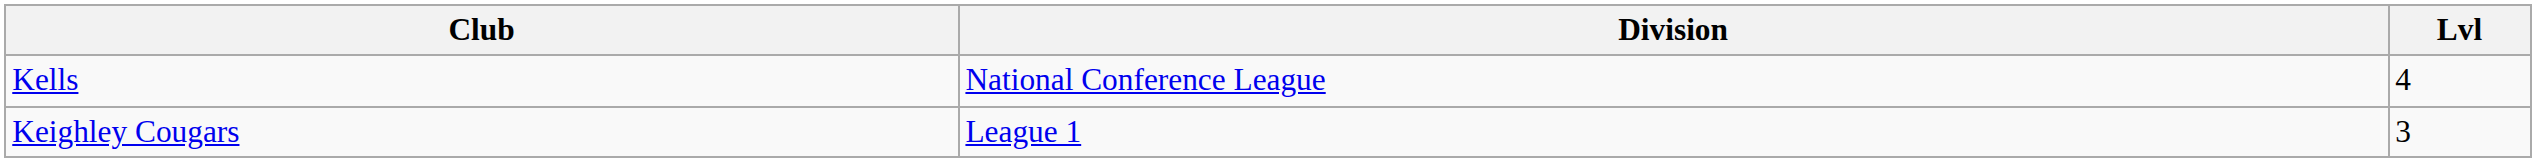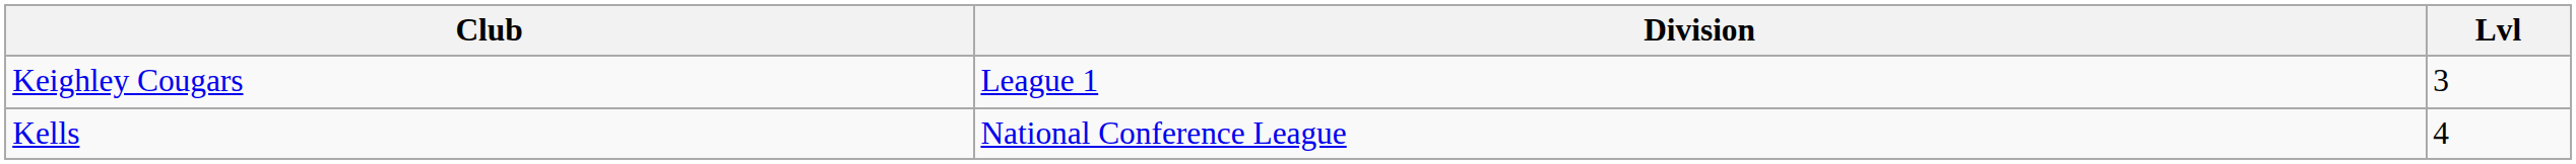 <table class="wikitable sortable" width=100% style="font-size:98%">
 <tr>
 <th width=20%>Club</th>
 <th width=30%>Division</th>
 <th width=3%>Lvl</th>
 </tr>
 <tr>
+<td> <a href='#'>Keighley Cougars</a></td>
+<td><a href='#'>League 1</a></td>
+<td>3</td>
+</tr>
+<tr>
 <td><a href='#'>Kells</a></td>
 <td><a href='#'>National Conference League</a></td>
 <td>4</td>
 </tr>
-<tr>
-<td> <a href='#'>Keighley Cougars</a></td>
-<td><a href='#'>League 1</a></td>
-<td>3</td>
-</tr>
 </table>
